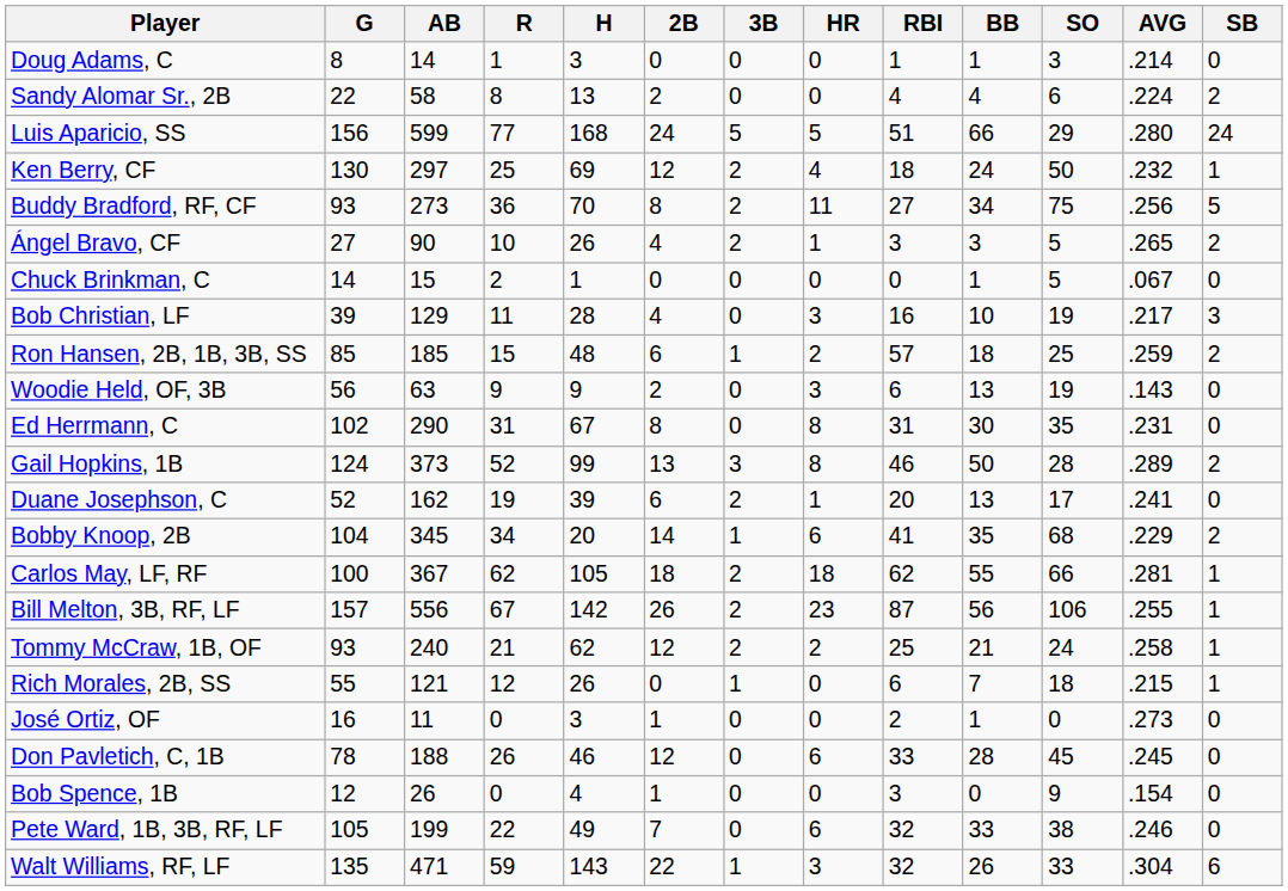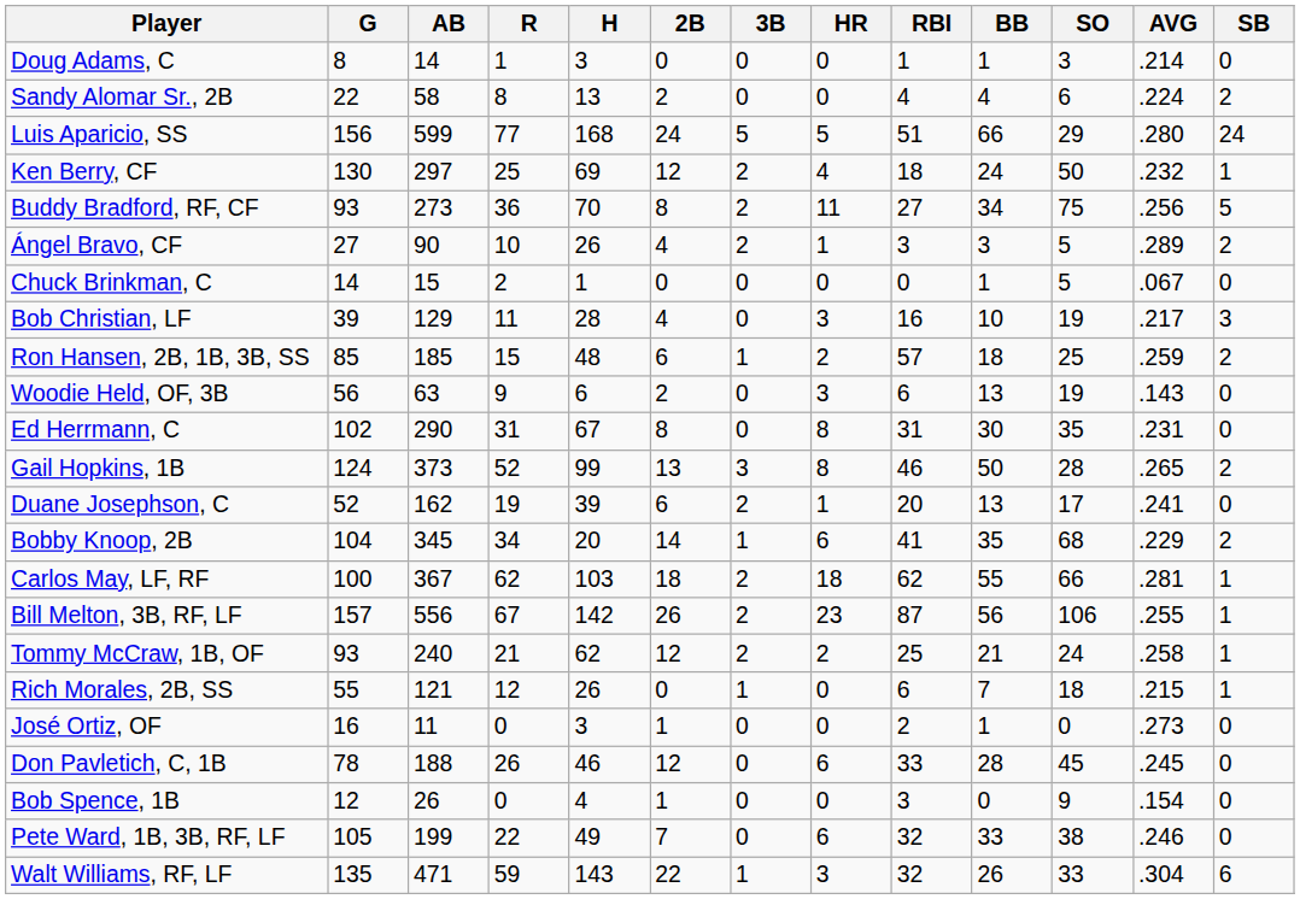 <table class="wikitable sortable">
 <tr>
 <th width="24%">Player</th>
 <th width="6%">G</th>
 <th width="6%">AB</th>
 <th width="6%">R</th>
 <th width="6%">H</th>
 <th width="6%">2B</th>
 <th width="6%">3B</th>
 <th width="6%">HR</th>
 <th width="6%">RBI</th>
 <th width="6%">BB</th>
 <th width="6%">SO</th>
 <th width="6%">AVG</th>
 <th width="6%">SB</th>
 </tr>
 <tr>
 <td><a href='#'>Doug Adams</a>, C</td>
 <td>8</td>
 <td>14</td>
 <td>1</td>
 <td>3</td>
 <td>0</td>
 <td>0</td>
 <td>0</td>
 <td>1</td>
 <td>1</td>
 <td>3</td>
 <td>.214</td>
 <td>0</td>
 </tr>
 <tr>
 <td><a href='#'>Sandy Alomar Sr.</a>, 2B</td>
 <td>22</td>
 <td>58</td>
 <td>8</td>
 <td>13</td>
 <td>2</td>
 <td>0</td>
 <td>0</td>
 <td>4</td>
 <td>4</td>
 <td>6</td>
 <td>.224</td>
 <td>2</td>
 </tr>
 <tr>
 <td><a href='#'>Luis Aparicio</a>, SS</td>
 <td>156</td>
 <td>599</td>
 <td>77</td>
 <td>168</td>
 <td>24</td>
 <td>5</td>
 <td>5</td>
 <td>51</td>
 <td>66</td>
 <td>29</td>
 <td>.280</td>
 <td>24</td>
 </tr>
 <tr>
 <td><a href='#'>Ken Berry</a>, CF</td>
 <td>130</td>
 <td>297</td>
 <td>25</td>
 <td>69</td>
 <td>12</td>
 <td>2</td>
 <td>4</td>
 <td>18</td>
 <td>24</td>
 <td>50</td>
 <td>.232</td>
 <td>1</td>
 </tr>
 <tr>
 <td><a href='#'>Buddy Bradford</a>, RF, CF</td>
 <td>93</td>
 <td>273</td>
 <td>36</td>
 <td>70</td>
 <td>8</td>
 <td>2</td>
 <td>11</td>
 <td>27</td>
 <td>34</td>
 <td>75</td>
 <td>.256</td>
 <td>5</td>
 </tr>
 <tr>
 <td><a href='#'>Ángel Bravo</a>, CF</td>
 <td>27</td>
 <td>90</td>
 <td>10</td>
 <td>26</td>
 <td>4</td>
 <td>2</td>
 <td>1</td>
 <td>3</td>
 <td>3</td>
 <td>5</td>
-<td>.265</td>
+<td>.289</td>
 <td>2</td>
 </tr>
 <tr>
 <td><a href='#'>Chuck Brinkman</a>, C</td>
 <td>14</td>
 <td>15</td>
 <td>2</td>
 <td>1</td>
 <td>0</td>
 <td>0</td>
 <td>0</td>
 <td>0</td>
 <td>1</td>
 <td>5</td>
 <td>.067</td>
 <td>0</td>
 </tr>
 <tr>
 <td><a href='#'>Bob Christian</a>, LF</td>
 <td>39</td>
 <td>129</td>
 <td>11</td>
 <td>28</td>
 <td>4</td>
 <td>0</td>
 <td>3</td>
 <td>16</td>
 <td>10</td>
 <td>19</td>
 <td>.217</td>
 <td>3</td>
 </tr>
 <tr>
 <td><a href='#'>Ron Hansen</a>, 2B, 1B, 3B, SS</td>
 <td>85</td>
 <td>185</td>
 <td>15</td>
 <td>48</td>
 <td>6</td>
 <td>1</td>
 <td>2</td>
 <td>57</td>
 <td>18</td>
 <td>25</td>
 <td>.259</td>
 <td>2</td>
 </tr>
 <tr>
 <td><a href='#'>Woodie Held</a>, OF, 3B</td>
 <td>56</td>
 <td>63</td>
 <td>9</td>
-<td>9</td>
+<td>6</td>
 <td>2</td>
 <td>0</td>
 <td>3</td>
 <td>6</td>
 <td>13</td>
 <td>19</td>
 <td>.143</td>
 <td>0</td>
 </tr>
 <tr>
 <td><a href='#'>Ed Herrmann</a>, C</td>
 <td>102</td>
 <td>290</td>
 <td>31</td>
 <td>67</td>
 <td>8</td>
 <td>0</td>
 <td>8</td>
 <td>31</td>
 <td>30</td>
 <td>35</td>
 <td>.231</td>
 <td>0</td>
 </tr>
 <tr>
 <td><a href='#'>Gail Hopkins</a>, 1B</td>
 <td>124</td>
 <td>373</td>
 <td>52</td>
 <td>99</td>
 <td>13</td>
 <td>3</td>
 <td>8</td>
 <td>46</td>
 <td>50</td>
 <td>28</td>
-<td>.289</td>
+<td>.265</td>
 <td>2</td>
 </tr>
 <tr>
 <td><a href='#'>Duane Josephson</a>, C</td>
 <td>52</td>
 <td>162</td>
 <td>19</td>
 <td>39</td>
 <td>6</td>
 <td>2</td>
 <td>1</td>
 <td>20</td>
 <td>13</td>
 <td>17</td>
 <td>.241</td>
 <td>0</td>
 </tr>
 <tr>
 <td><a href='#'>Bobby Knoop</a>, 2B</td>
 <td>104</td>
 <td>345</td>
 <td>34</td>
 <td>20</td>
 <td>14</td>
 <td>1</td>
 <td>6</td>
 <td>41</td>
 <td>35</td>
 <td>68</td>
 <td>.229</td>
 <td>2</td>
 </tr>
 <tr>
 <td><a href='#'>Carlos May</a>, LF, RF</td>
 <td>100</td>
 <td>367</td>
 <td>62</td>
-<td>105</td>
+<td>103</td>
 <td>18</td>
 <td>2</td>
 <td>18</td>
 <td>62</td>
 <td>55</td>
 <td>66</td>
 <td>.281</td>
 <td>1</td>
 </tr>
 <tr>
 <td><a href='#'>Bill Melton</a>, 3B, RF, LF</td>
 <td>157</td>
 <td>556</td>
 <td>67</td>
 <td>142</td>
 <td>26</td>
 <td>2</td>
 <td>23</td>
 <td>87</td>
 <td>56</td>
 <td>106</td>
 <td>.255</td>
 <td>1</td>
 </tr>
 <tr>
 <td><a href='#'>Tommy McCraw</a>, 1B, OF</td>
 <td>93</td>
 <td>240</td>
 <td>21</td>
 <td>62</td>
 <td>12</td>
 <td>2</td>
 <td>2</td>
 <td>25</td>
 <td>21</td>
 <td>24</td>
 <td>.258</td>
 <td>1</td>
 </tr>
 <tr>
 <td><a href='#'>Rich Morales</a>, 2B, SS</td>
 <td>55</td>
 <td>121</td>
 <td>12</td>
 <td>26</td>
 <td>0</td>
 <td>1</td>
 <td>0</td>
 <td>6</td>
 <td>7</td>
 <td>18</td>
 <td>.215</td>
 <td>1</td>
 </tr>
 <tr>
 <td><a href='#'>José Ortiz</a>, OF</td>
 <td>16</td>
 <td>11</td>
 <td>0</td>
 <td>3</td>
 <td>1</td>
 <td>0</td>
 <td>0</td>
 <td>2</td>
 <td>1</td>
 <td>0</td>
 <td>.273</td>
 <td>0</td>
 </tr>
 <tr>
 <td><a href='#'>Don Pavletich</a>, C, 1B</td>
 <td>78</td>
 <td>188</td>
 <td>26</td>
 <td>46</td>
 <td>12</td>
 <td>0</td>
 <td>6</td>
 <td>33</td>
 <td>28</td>
 <td>45</td>
 <td>.245</td>
 <td>0</td>
 </tr>
 <tr>
 <td><a href='#'>Bob Spence</a>, 1B</td>
 <td>12</td>
 <td>26</td>
 <td>0</td>
 <td>4</td>
 <td>1</td>
 <td>0</td>
 <td>0</td>
 <td>3</td>
 <td>0</td>
 <td>9</td>
 <td>.154</td>
 <td>0</td>
 </tr>
 <tr>
 <td><a href='#'>Pete Ward</a>, 1B, 3B, RF, LF</td>
 <td>105</td>
 <td>199</td>
 <td>22</td>
 <td>49</td>
 <td>7</td>
 <td>0</td>
 <td>6</td>
 <td>32</td>
 <td>33</td>
 <td>38</td>
 <td>.246</td>
 <td>0</td>
 </tr>
 <tr>
 <td><a href='#'>Walt Williams</a>, RF, LF</td>
 <td>135</td>
 <td>471</td>
 <td>59</td>
 <td>143</td>
 <td>22</td>
 <td>1</td>
 <td>3</td>
 <td>32</td>
 <td>26</td>
 <td>33</td>
 <td>.304</td>
 <td>6</td>
 </tr>
 <tr>
 </tr>
 </table>
